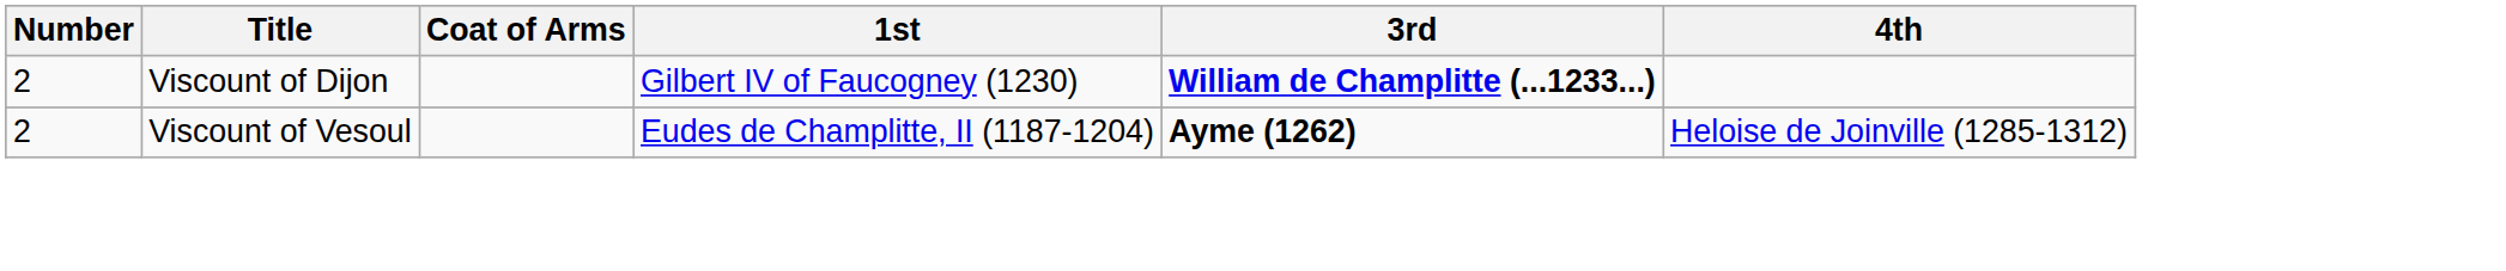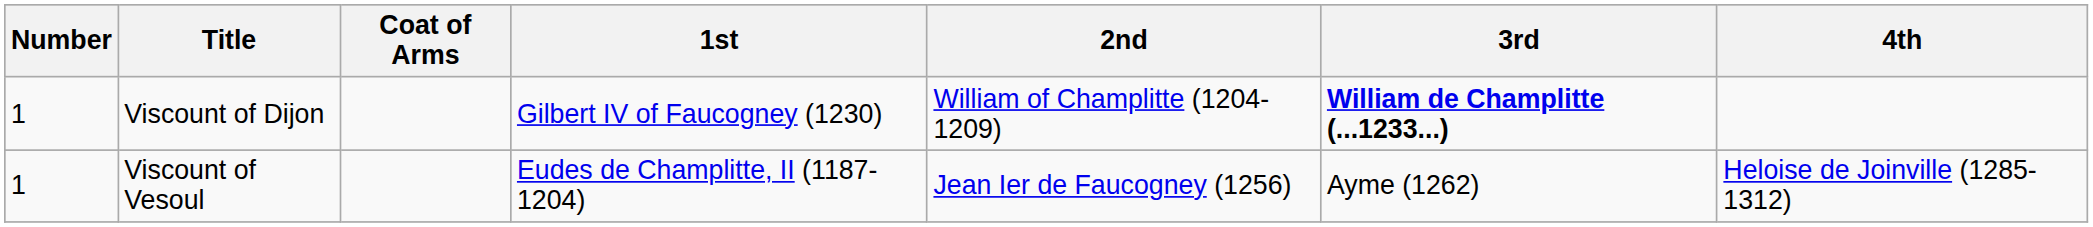 <table class="wikitable">
 <tr>
 <th>Number</th>
 <th>Title</th>
 <th>Coat of Arms</th>
 <th>1st</th>
+<th>2nd</th>
 <th>3rd</th>
 <th>4th</th>
 </tr>
 <tr>
-<td>2</td>
+<td>1</td>
 <td>Viscount of Dijon</td>
 <td></td>
 <td><a href='#'>Gilbert IV of Faucogney</a> (1230)</td>
+<td><a href='#'>William of Champlitte</a> (1204-1209)</td>
 <td><strong><a href='#'>William de Champlitte</a> (...1233...)</strong></td>
 <td></td>
 </tr>
 <tr>
-<td>2</td>
+<td>1</td>
 <td>Viscount of Vesoul</td>
 <td></td>
 <td><a href='#'>Eudes de Champlitte, II</a> (1187-1204)</td>
-<td><strong>Ayme (1262)</strong></td>
+<td><a href='#'>Jean Ier de Faucogney</a> (1256)</td>
+<td>Ayme (1262)</td>
 <td><a href='#'>Heloise de Joinville</a> (1285-1312)</td>
 </tr>
 </table>
